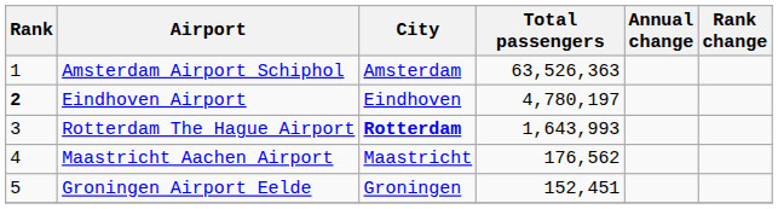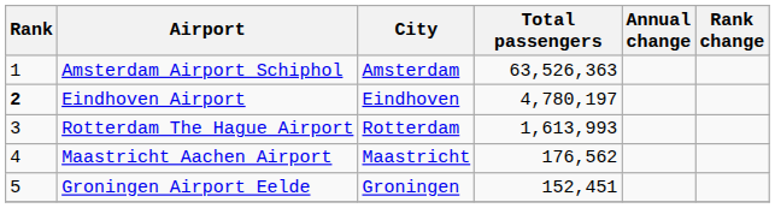 <table class="wikitable">
 <tr>
 <th>Rank</th>
 <th>Airport</th>
 <th>City</th>
 <th style="width:100px">Total<br>passengers</th>
 <th>Annual<br>change</th>
 <th>Rank<br>change</th>
 </tr>
 <tr>
 <td>1</td>
 <td><a href='#'>Amsterdam Airport Schiphol</a></td>
 <td><a href='#'>Amsterdam</a></td>
 <td align="right">63,526,363</td>
 <td></td>
 <td></td>
 </tr>
 <tr>
 <td><strong>2</strong></td>
 <td><a href='#'>Eindhoven Airport</a></td>
 <td><a href='#'>Eindhoven</a></td>
 <td align="right">4,780,197</td>
 <td></td>
 <td></td>
 </tr>
 <tr>
 <td>3</td>
 <td><a href='#'>Rotterdam The Hague Airport</a></td>
-<td><strong><a href='#'>Rotterdam</a></strong></td>
-<td align="right">1,643,993</td>
+<td><a href='#'>Rotterdam</a></td>
+<td align="right">1,613,993</td>
 <td></td>
 <td></td>
 </tr>
 <tr>
 <td>4</td>
 <td><a href='#'>Maastricht Aachen Airport</a></td>
 <td><a href='#'>Maastricht</a></td>
 <td align="right">176,562</td>
 <td></td>
 <td></td>
 </tr>
 <tr>
 <td>5</td>
 <td><a href='#'>Groningen Airport Eelde</a></td>
 <td><a href='#'>Groningen</a></td>
 <td align="right">152,451</td>
 <td></td>
 <td></td>
 </tr>
 <tr>
 </tr>
 </table>
